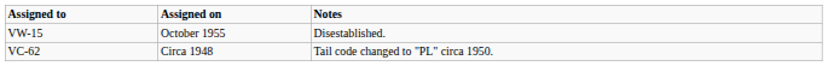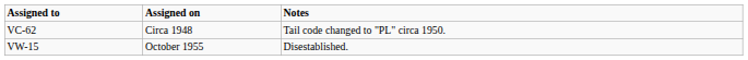 <table class="wikitable" style="width: 70%;">
 <tr>
 <td style="width: 200px;"><strong>Assigned to</strong></td>
 <td style="width: 200px;"><strong>Assigned on</strong></td>
 <td><strong>Notes</strong></td>
 </tr>
 <tr>
+<td>VC-62</td>
+<td>Circa 1948</td>
+<td>Tail code changed to "PL" circa 1950.</td>
+</tr>
+<tr>
 <td>VW-15</td>
 <td>October 1955</td>
 <td>Disestablished.</td>
 </tr>
-<tr>
-<td>VC-62</td>
-<td>Circa 1948</td>
-<td>Tail code changed to "PL" circa 1950.</td>
-</tr>
 </table>
